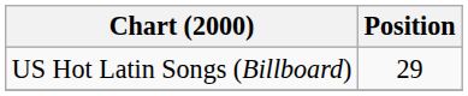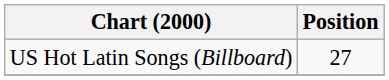 <table class="wikitable plainrowheaders " style="text-align:center;">
 <tr>
 <th scope="col">Chart (2000)</th>
 <th scope="col">Position</th>
 </tr>
 <tr>
 <td align="left">US Hot Latin Songs (<em>Billboard</em>)</td>
-<td align="center">29</td>
+<td align="center">27</td>
 </tr>
 <tr>
 </tr>
 </table>
